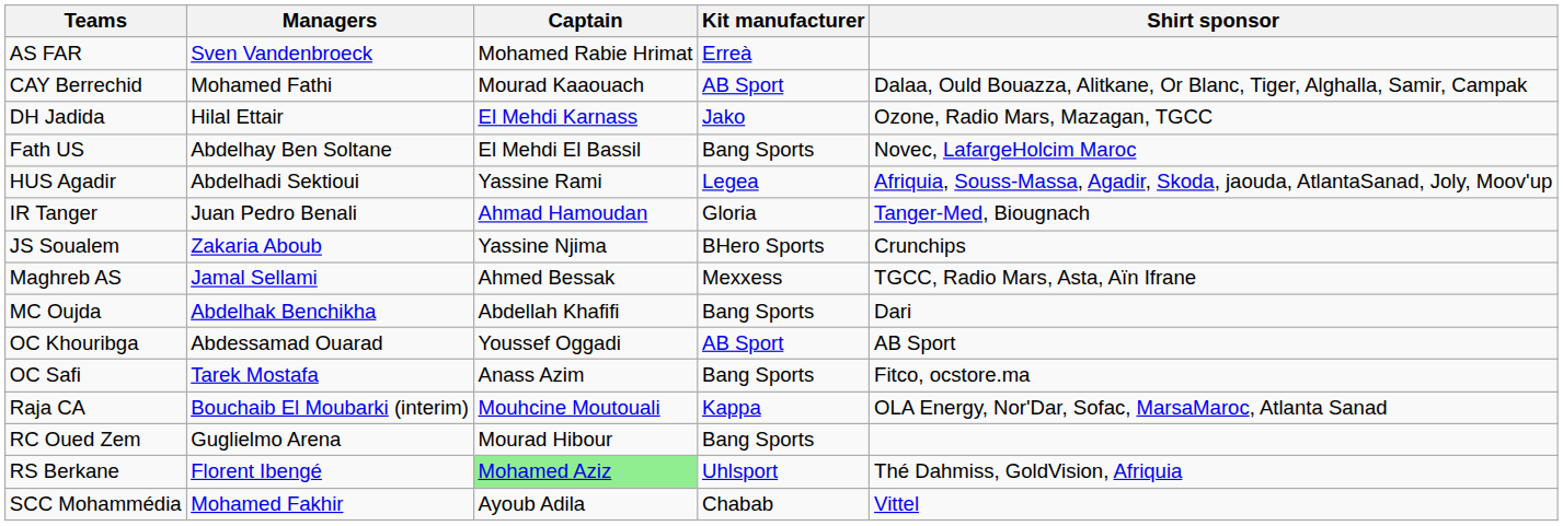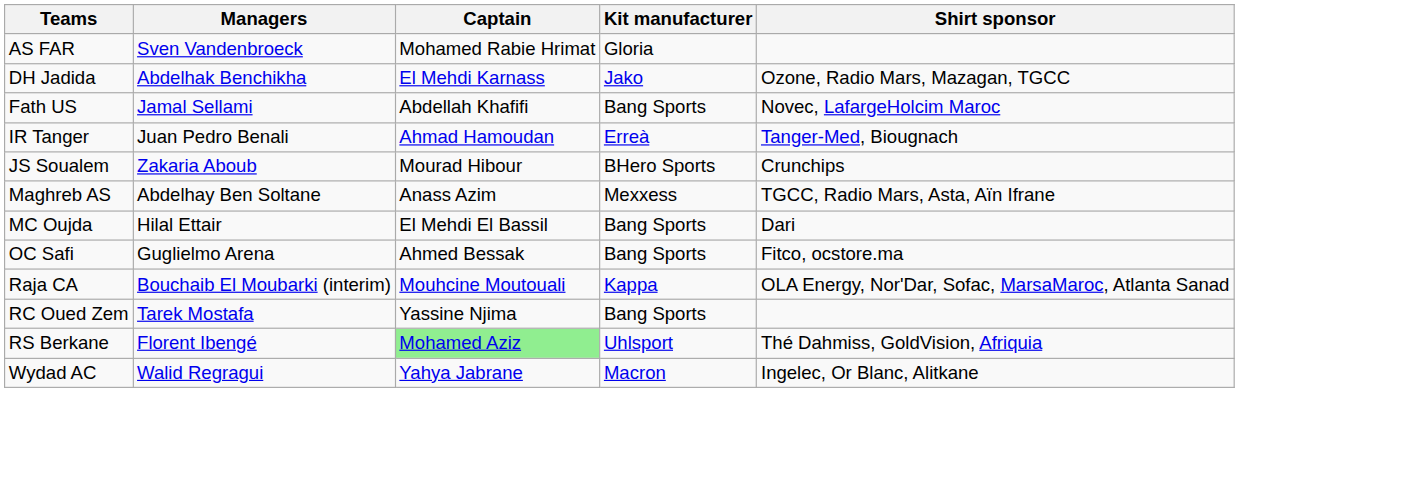 <table class="wikitable">
 <tr>
 <th>Teams</th>
 <th>Managers</th>
 <th>Captain</th>
 <th>Kit manufacturer</th>
 <th>Shirt sponsor</th>
 </tr>
 <tr>
 <td>AS FAR</td>
 <td> <a href='#'>Sven Vandenbroeck</a></td>
 <td> Mohamed Rabie Hrimat</td>
-<td> <a href='#'>Erreà</a></td>
+<td> Gloria</td>
 <td></td>
 </tr>
 <tr>
-<td>CAY Berrechid</td>
-<td> Mohamed Fathi</td>
-<td> Mourad Kaaouach</td>
-<td> <a href='#'>AB Sport</a></td>
-<td>Dalaa, Ould Bouazza, Alitkane, Or Blanc, Tiger, Alghalla, Samir, Campak</td>
-</tr>
-<tr>
 <td>DH Jadida</td>
-<td> Hilal Ettair</td>
+<td> <a href='#'>Abdelhak Benchikha</a></td>
 <td> <a href='#'>El Mehdi Karnass</a></td>
 <td> <a href='#'>Jako</a></td>
 <td>Ozone, Radio Mars, Mazagan, TGCC</td>
 </tr>
 <tr>
 <td>Fath US</td>
-<td> Abdelhay Ben Soltane</td>
-<td> El Mehdi El Bassil</td>
+<td> <a href='#'>Jamal Sellami</a></td>
+<td> Abdellah Khafifi</td>
 <td> Bang Sports</td>
 <td>Novec, <a href='#'>LafargeHolcim Maroc</a></td>
-</tr>
-<tr>
-<td>HUS Agadir</td>
-<td> Abdelhadi Sektioui</td>
-<td> Yassine Rami</td>
-<td> <a href='#'>Legea</a></td>
-<td><a href='#'>Afriquia</a>, <a href='#'>Souss-Massa</a>, <a href='#'>Agadir</a>, <a href='#'>Skoda</a>, jaouda, AtlantaSanad, Joly, Moov'up</td>
 </tr>
 <tr>
 <td>IR Tanger</td>
 <td> Juan Pedro Benali</td>
 <td> <a href='#'>Ahmad Hamoudan</a></td>
-<td> Gloria</td>
+<td> <a href='#'>Erreà</a></td>
 <td><a href='#'>Tanger-Med</a>, Biougnach</td>
 </tr>
 <tr>
 <td>JS Soualem</td>
 <td> <a href='#'>Zakaria Aboub</a></td>
-<td> Yassine Njima</td>
+<td> Mourad Hibour</td>
 <td> BHero Sports</td>
 <td>Crunchips</td>
 </tr>
 <tr>
 <td>Maghreb AS</td>
-<td> <a href='#'>Jamal Sellami</a></td>
-<td> Ahmed Bessak</td>
+<td> Abdelhay Ben Soltane</td>
+<td> Anass Azim</td>
 <td> Mexxess</td>
 <td>TGCC, Radio Mars, Asta, Aïn Ifrane</td>
 </tr>
 <tr>
 <td>MC Oujda</td>
-<td> <a href='#'>Abdelhak Benchikha</a></td>
-<td> Abdellah Khafifi</td>
+<td> Hilal Ettair</td>
+<td> El Mehdi El Bassil</td>
 <td> Bang Sports</td>
 <td>Dari</td>
 </tr>
 <tr>
-<td>OC Khouribga</td>
-<td> Abdessamad Ouarad</td>
-<td> Youssef Oggadi</td>
-<td> <a href='#'>AB Sport</a></td>
-<td>AB Sport</td>
-</tr>
-<tr>
 <td>OC Safi</td>
-<td> <a href='#'>Tarek Mostafa</a></td>
-<td> Anass Azim</td>
+<td> Guglielmo Arena</td>
+<td> Ahmed Bessak</td>
 <td> Bang Sports</td>
 <td>Fitco, ocstore.ma</td>
 </tr>
 <tr>
 <td>Raja CA</td>
 <td> <a href='#'>Bouchaib El Moubarki</a> (interim)</td>
 <td> <a href='#'>Mouhcine Moutouali</a></td>
 <td> <a href='#'>Kappa</a></td>
 <td>OLA Energy, Nor'Dar, Sofac, <a href='#'>MarsaMaroc</a>, Atlanta Sanad</td>
 </tr>
 <tr>
 <td>RC Oued Zem</td>
-<td> Guglielmo Arena</td>
-<td> Mourad Hibour</td>
+<td> <a href='#'>Tarek Mostafa</a></td>
+<td> Yassine Njima</td>
 <td> Bang Sports</td>
 <td></td>
 </tr>
 <tr>
 <td>RS Berkane</td>
 <td> <a href='#'>Florent Ibengé</a></td>
 <td style="background: lightgreen;"> <a href='#'>Mohamed Aziz</a></td>
 <td> <a href='#'>Uhlsport</a></td>
 <td>Thé Dahmiss, GoldVision, <a href='#'>Afriquia</a></td>
 </tr>
 <tr>
-<td>SCC Mohammédia</td>
-<td> <a href='#'>Mohamed Fakhir</a></td>
-<td> Ayoub Adila</td>
-<td> Chabab</td>
-<td><a href='#'>Vittel</a></td>
+<td>Wydad AC</td>
+<td> <a href='#'>Walid Regragui</a></td>
+<td> <a href='#'>Yahya Jabrane</a></td>
+<td> <a href='#'>Macron</a></td>
+<td>Ingelec, Or Blanc, Alitkane</td>
 </tr>
 </table>
